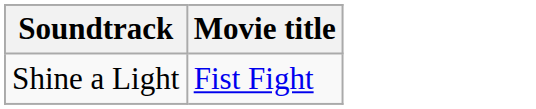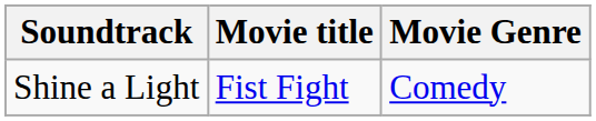 <table class="wikitable">
 <tr>
 <th>Soundtrack</th>
 <th>Movie title</th>
+<th>Movie Genre</th>
 </tr>
 <tr>
 <td>Shine a Light</td>
 <td><a href='#'>Fist Fight</a></td>
+<td><a href='#'>Comedy</a></td>
 </tr>
 </table>
